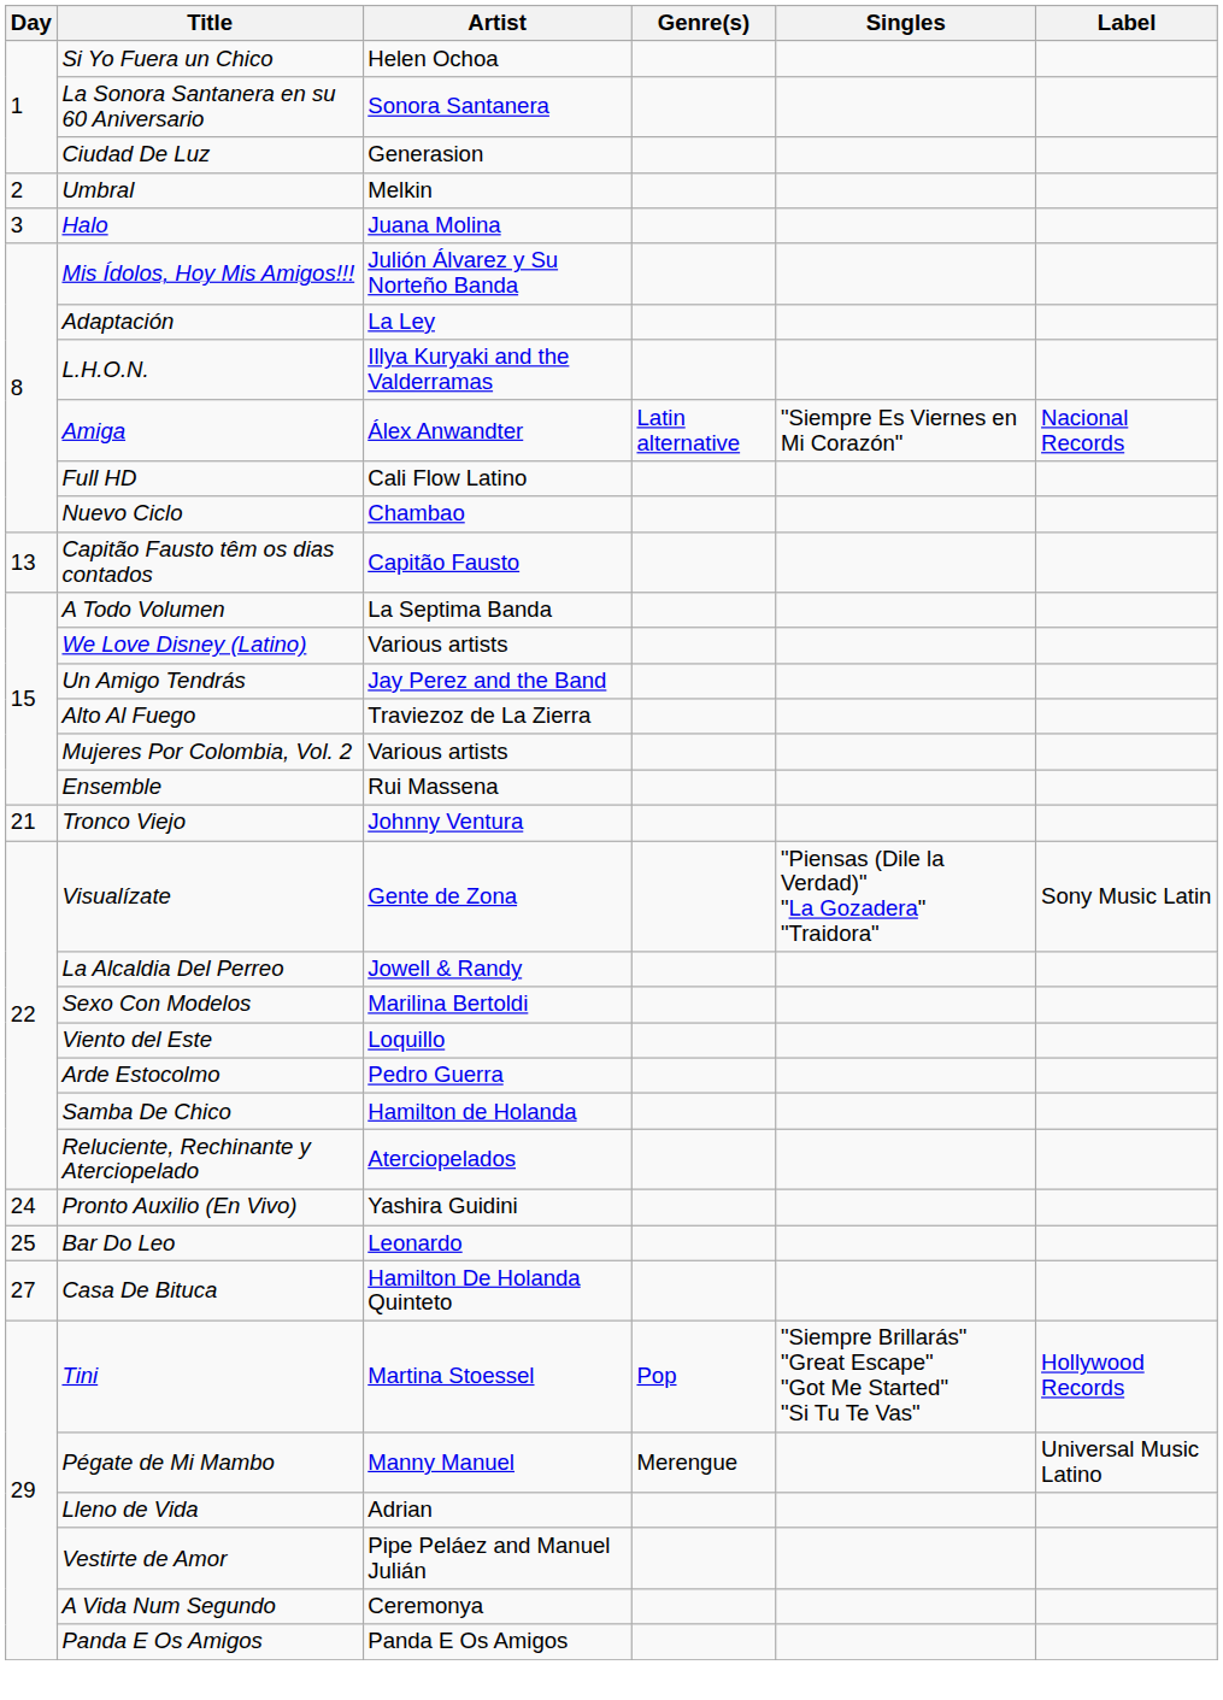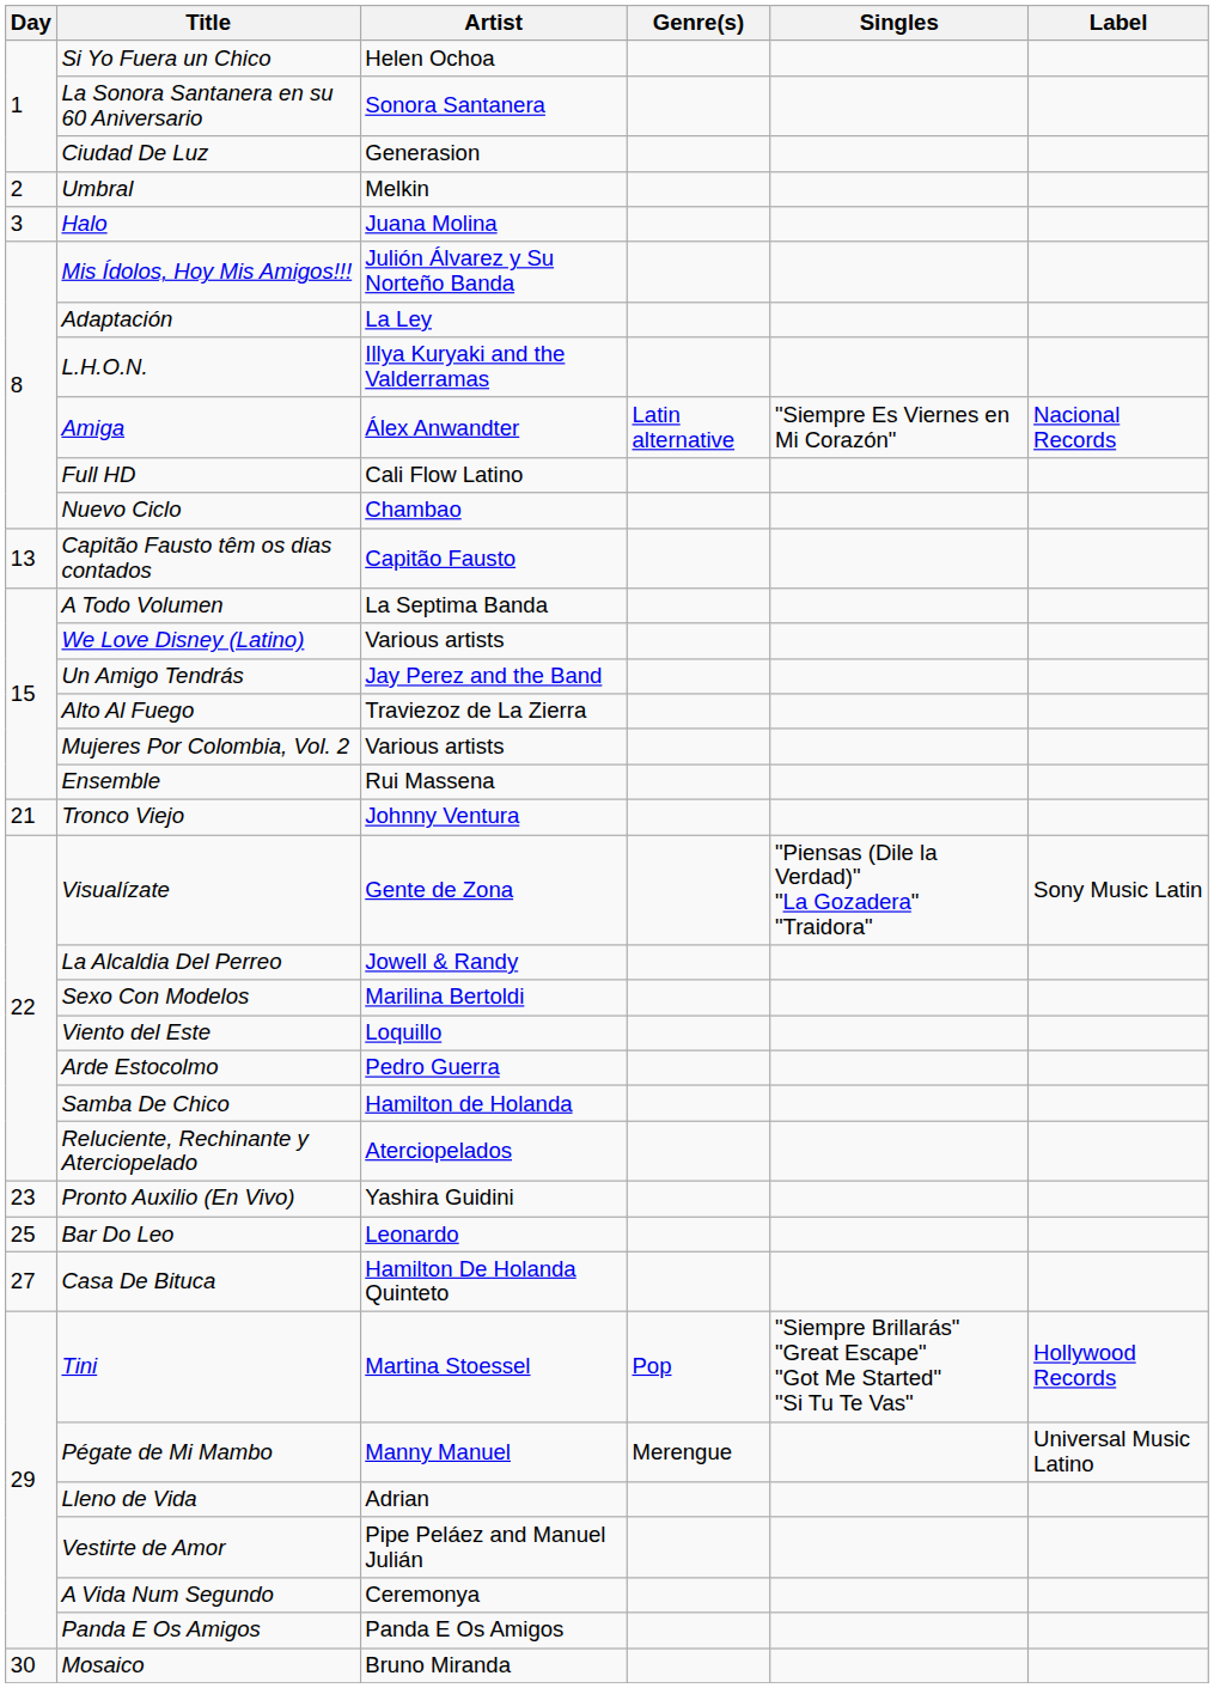 <table class="wikitable sortable" style="text-align: left;">
 <tr>
 <th>Day</th>
 <th>Title</th>
 <th>Artist</th>
 <th>Genre(s)</th>
 <th>Singles</th>
 <th>Label</th>
 </tr>
 <tr>
 <td rowspan="3">1</td>
 <td><em>Si Yo Fuera un Chico</em></td>
 <td>Helen Ochoa</td>
 <td></td>
 <td></td>
 <td></td>
 </tr>
 <tr>
 <td><em>La Sonora Santanera en su 60 Aniversario</em></td>
 <td><a href='#'>Sonora Santanera</a></td>
 <td></td>
 <td></td>
 <td></td>
 </tr>
 <tr>
 <td><em>Ciudad De Luz</em></td>
 <td>Generasion</td>
 <td></td>
 <td></td>
 <td></td>
 </tr>
 <tr>
 <td>2</td>
 <td><em>Umbral</em></td>
 <td>Melkin</td>
 <td></td>
 <td></td>
 <td></td>
 </tr>
 <tr>
 <td>3</td>
 <td><em><a href='#'>Halo</a></em></td>
 <td><a href='#'>Juana Molina</a></td>
 <td></td>
 <td></td>
 <td></td>
 </tr>
 <tr>
 <td rowspan="6">8</td>
 <td><em><a href='#'>Mis Ídolos, Hoy Mis Amigos!!!</a></em></td>
 <td><a href='#'>Julión Álvarez y Su Norteño Banda</a></td>
 <td></td>
 <td></td>
 <td></td>
 </tr>
 <tr>
 <td><em>Adaptación</em></td>
 <td><a href='#'>La Ley</a></td>
 <td></td>
 <td></td>
 <td></td>
 </tr>
 <tr>
 <td><em>L.H.O.N.</em></td>
 <td><a href='#'>Illya Kuryaki and the Valderramas</a></td>
 <td></td>
 <td></td>
 <td></td>
 </tr>
 <tr>
 <td><em><a href='#'>Amiga</a></em></td>
 <td><a href='#'>Álex Anwandter</a></td>
 <td><a href='#'>Latin alternative</a></td>
 <td>"Siempre Es Viernes en Mi Corazón"</td>
 <td><a href='#'>Nacional Records</a></td>
 </tr>
 <tr>
 <td><em>Full HD</em></td>
 <td>Cali Flow Latino</td>
 <td></td>
 <td></td>
 <td></td>
 </tr>
 <tr>
 <td><em>Nuevo Ciclo</em></td>
 <td><a href='#'>Chambao</a></td>
 <td></td>
 <td></td>
 <td></td>
 </tr>
 <tr>
 <td>13</td>
 <td><em>Capitão Fausto têm os dias contados</em></td>
 <td><a href='#'>Capitão Fausto</a></td>
 <td></td>
 <td></td>
 <td></td>
 </tr>
 <tr>
 <td rowspan="6">15</td>
 <td><em>A Todo Volumen</em></td>
 <td>La Septima Banda</td>
 <td></td>
 <td></td>
 <td></td>
 </tr>
 <tr>
 <td><em><a href='#'>We Love Disney (Latino)</a></em></td>
 <td>Various artists</td>
 <td></td>
 <td></td>
 <td></td>
 </tr>
 <tr>
 <td><em>Un Amigo Tendrás</em></td>
 <td><a href='#'>Jay Perez and the Band</a></td>
 <td></td>
 <td></td>
 <td></td>
 </tr>
 <tr>
 <td><em>Alto Al Fuego</em></td>
 <td>Traviezoz de La Zierra</td>
 <td></td>
 <td></td>
 <td></td>
 </tr>
 <tr>
 <td><em>Mujeres Por Colombia, Vol. 2</em></td>
 <td>Various artists</td>
 <td></td>
 <td></td>
 <td></td>
 </tr>
 <tr>
 <td><em>Ensemble</em></td>
 <td>Rui Massena</td>
 <td></td>
 <td></td>
 <td></td>
 </tr>
 <tr>
 <td>21</td>
 <td><em>Tronco Viejo</em></td>
 <td><a href='#'>Johnny Ventura</a></td>
 <td></td>
 <td></td>
 <td></td>
 </tr>
 <tr>
 <td rowspan="7">22</td>
 <td><em>Visualízate</em></td>
 <td><a href='#'>Gente de Zona</a></td>
 <td></td>
 <td>"Piensas (Dile la Verdad)"<br>"<a href='#'>La Gozadera</a>"<br>"Traidora"</td>
 <td>Sony Music Latin</td>
 </tr>
 <tr>
 <td><em>La Alcaldia Del Perreo</em></td>
 <td><a href='#'>Jowell & Randy</a></td>
 <td></td>
 <td></td>
 <td></td>
 </tr>
 <tr>
 <td><em>Sexo Con Modelos</em></td>
 <td><a href='#'>Marilina Bertoldi</a></td>
 <td></td>
 <td></td>
 <td></td>
 </tr>
 <tr>
 <td><em>Viento del Este</em></td>
 <td><a href='#'>Loquillo</a></td>
 <td></td>
 <td></td>
 <td></td>
 </tr>
 <tr>
 <td><em>Arde Estocolmo</em></td>
 <td><a href='#'>Pedro Guerra</a></td>
 <td></td>
 <td></td>
 <td></td>
 </tr>
 <tr>
 <td><em>Samba De Chico</em></td>
 <td><a href='#'>Hamilton de Holanda</a></td>
 <td></td>
 <td></td>
 <td></td>
 </tr>
 <tr>
 <td><em>Reluciente, Rechinante y Aterciopelado</em></td>
 <td><a href='#'>Aterciopelados</a></td>
 <td></td>
 <td></td>
 <td></td>
 </tr>
 <tr>
-<td>24</td>
+<td>23</td>
 <td><em>Pronto Auxilio (En Vivo)</em></td>
 <td>Yashira Guidini</td>
 <td></td>
 <td></td>
 <td></td>
 </tr>
 <tr>
 <td>25</td>
 <td><em>Bar Do Leo</em></td>
 <td><a href='#'>Leonardo</a></td>
 <td></td>
 <td></td>
 <td></td>
 </tr>
 <tr>
 <td>27</td>
 <td><em>Casa De Bituca</em></td>
 <td><a href='#'>Hamilton De Holanda</a> Quinteto</td>
 <td></td>
 <td></td>
 <td></td>
 </tr>
 <tr>
 <td rowspan="6">29</td>
 <td><em><a href='#'>Tini</a></em></td>
 <td><a href='#'>Martina Stoessel</a></td>
 <td><a href='#'>Pop</a></td>
 <td>"Siempre Brillarás"<br>"Great Escape"<br>"Got Me Started"<br>"Si Tu Te Vas"</td>
 <td><a href='#'>Hollywood Records</a></td>
 </tr>
 <tr>
 <td><em>Pégate de Mi Mambo</em></td>
 <td><a href='#'>Manny Manuel</a></td>
 <td>Merengue</td>
 <td></td>
 <td>Universal Music Latino</td>
 </tr>
 <tr>
 <td><em>Lleno de Vida</em></td>
 <td>Adrian</td>
 <td></td>
 <td></td>
 <td></td>
 </tr>
 <tr>
 <td><em>Vestirte de Amor</em></td>
 <td>Pipe Peláez and Manuel Julián</td>
 <td></td>
 <td></td>
 <td></td>
 </tr>
 <tr>
 <td><em>A Vida Num Segundo</em></td>
 <td>Ceremonya</td>
 <td></td>
 <td></td>
 <td></td>
 </tr>
 <tr>
 <td><em>Panda E Os Amigos</em></td>
 <td>Panda E Os Amigos</td>
 <td></td>
 <td></td>
 <td></td>
 </tr>
 <tr>
+<td>30</td>
+<td><em>Mosaico</em></td>
+<td>Bruno Miranda</td>
+<td></td>
+<td></td>
+<td></td>
+</tr>
+<tr>
 </tr>
 </table>
